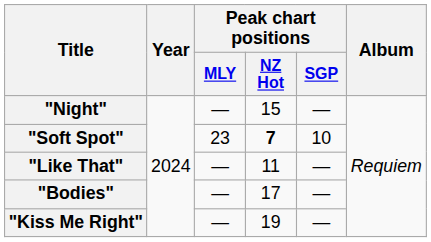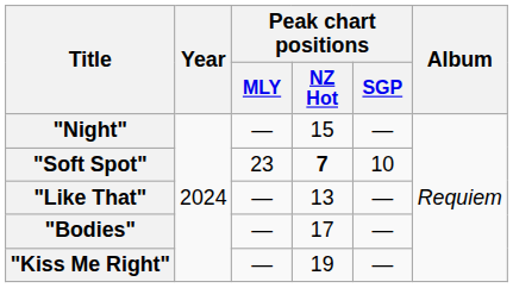 <table class="wikitable plainrowheaders" style="text-align:center;" border="1">
 <tr>
 <th scope="col" rowspan="2">Title</th>
 <th scope="col" rowspan="2">Year</th>
 <th scope="col" colspan="3">Peak chart positions</th>
 <th scope="col" rowspan="2">Album</th>
 </tr>
 <tr>
 <th scope="col" style="width:2.7em;font-size:90%;"><a href='#'>MLY</a><br></th>
 <th scope="col" style="width:2.7em;font-size:90%;"><a href='#'>NZ<br>Hot</a><br></th>
 <th scope="col" style="width:2.7em;font-size:90%;"><a href='#'>SGP</a><br></th>
 </tr>
 <tr>
 <th scope="row">"Night"</th>
 <td rowspan="5">2024</td>
 <td>—</td>
 <td>15</td>
 <td>—</td>
 <td rowspan="5"><em>Requiem</em></td>
 </tr>
 <tr>
 <th scope="row">"Soft Spot"</th>
 <td>23</td>
 <td><strong>7</strong></td>
 <td>10</td>
 </tr>
 <tr>
 <th scope="row">"Like That"</th>
 <td>—</td>
-<td>11</td>
+<td>13</td>
 <td>—</td>
 </tr>
 <tr>
 <th scope="row">"Bodies"</th>
 <td>—</td>
 <td>17</td>
 <td>—</td>
 </tr>
 <tr>
 <th scope="row">"Kiss Me Right"</th>
 <td>—</td>
 <td>19</td>
 <td>—</td>
 </tr>
 </table>
